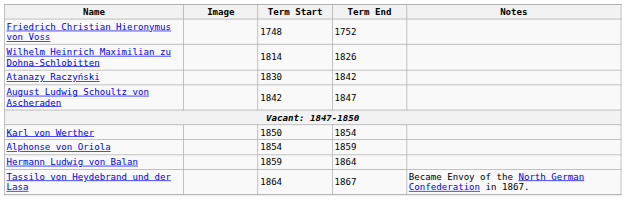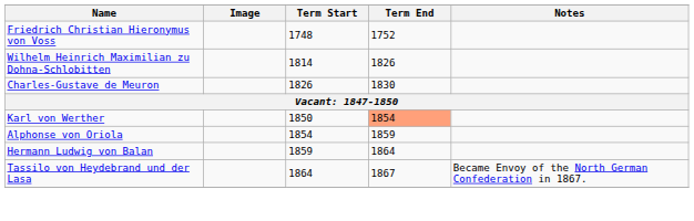 <table class="wikitable">
 <tr>
 </tr>
 <tr class="hintergrundfarbe5">
 <th width="250">Name</th>
 <th width="100">Image</th>
 <th width="100">Term Start</th>
 <th width="100">Term End</th>
 <th width="300">Notes</th>
 </tr>
 <tr>
 <td><a href='#'>Friedrich Christian Hieronymus von Voss</a></td>
 <td></td>
 <td>1748</td>
 <td>1752</td>
 <td></td>
 </tr>
 <tr>
 <td><a href='#'>Wilhelm Heinrich Maximilian zu Dohna-Schlobitten</a></td>
 <td></td>
 <td>1814</td>
 <td>1826</td>
 <td></td>
 </tr>
 <tr>
-<td><a href='#'>Atanazy Raczyński</a></td>
+<td><a href='#'>Charles-Gustave de Meuron</a></td>
 <td></td>
+<td>1826</td>
 <td>1830</td>
-<td>1842</td>
-<td></td>
-</tr>
-<tr>
-<td><a href='#'>August Ludwig Schoultz von Ascheraden</a></td>
-<td></td>
-<td>1842</td>
-<td>1847</td>
 <td></td>
 </tr>
 <tr>
 <th colspan="5"><em>Vacant: 1847-1850</em></th>
 </tr>
 <tr>
 <td><a href='#'>Karl von Werther</a></td>
 <td></td>
 <td>1850</td>
-<td>1854</td>
+<td style="background: lightsalmon;">1854</td>
 <td></td>
 </tr>
 <tr>
 <td><a href='#'>Alphonse von Oriola</a></td>
 <td></td>
 <td>1854</td>
 <td>1859</td>
 <td></td>
 </tr>
 <tr>
 <td><a href='#'>Hermann Ludwig von Balan</a></td>
 <td></td>
 <td>1859</td>
 <td>1864</td>
 <td></td>
 </tr>
 <tr>
 <td><a href='#'>Tassilo von Heydebrand und der Lasa</a></td>
 <td></td>
 <td>1864</td>
 <td>1867</td>
 <td>Became Envoy of the <a href='#'>North German Confederation</a> in 1867.</td>
 </tr>
 <tr>
 </tr>
 </table>
